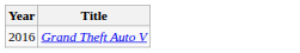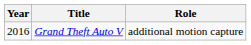 <table class="wikitable sortable">
 <tr>
 <th>Year</th>
 <th>Title</th>
+<th>Role</th>
 </tr>
 <tr>
 <td>2016</td>
 <td><em><a href='#'>Grand Theft Auto V</a></em></td>
+<td>additional motion capture</td>
 </tr>
 </table>
